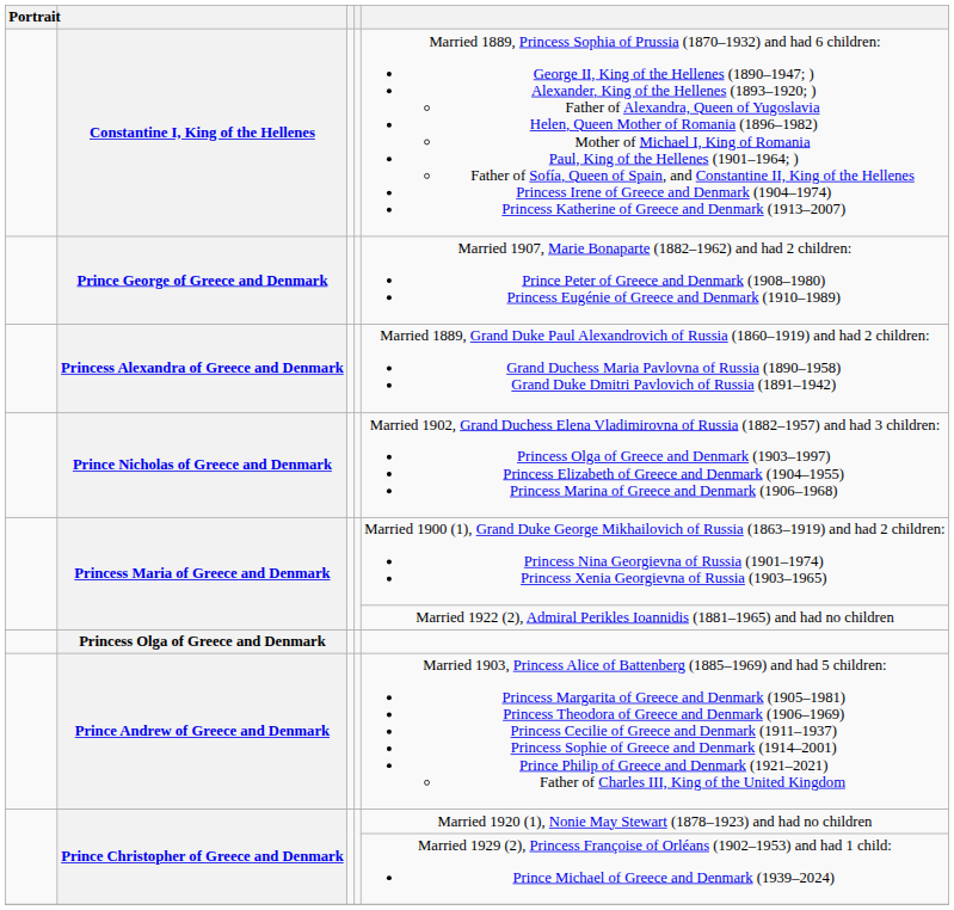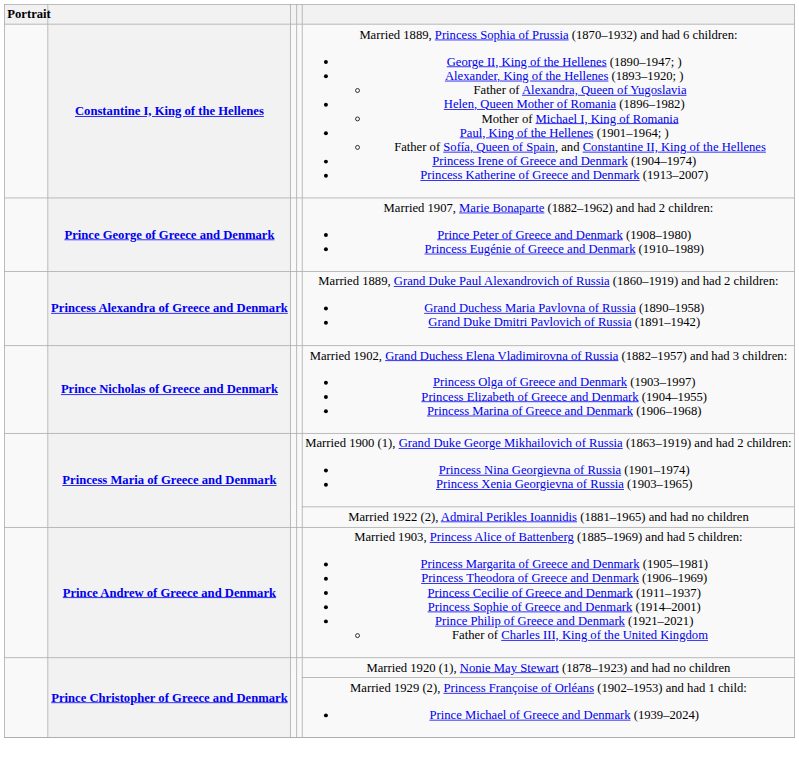 <table class="wikitable sortable sticky-header">
 <tr>
 <th scope="col" class="unsortable" style=max-width:3em>Portrait</th>
 <th scope="col" style=max-width:3em></th>
 <th scope="col" style=max-width:3em></th>
 <th scope="col" style=max-width:3em></th>
 <th scope="col" class="unsortable" style=max-width:3em></th>
 </tr>
 <tr>
 <td class="float-center" style="text-align:center;"></td>
 <th scope="row" class="float-center" style="text-align:center;" data-sort-value="of Greece, Constantine"><a href='#'>Constantine I, King of the Hellenes</a> </th>
 <td class="float-center" style="text-align:center;"></td>
 <td class="float-center" style="text-align:center;"></td>
 <td class="float-center" style="text-align:center;">Married 1889, <a href='#'>Princess Sophia of Prussia</a> (1870–1932) and had 6 children:<br><ul><li><a href='#'>George II, King of the Hellenes</a> (1890–1947; )</li><li><a href='#'>Alexander, King of the Hellenes</a> (1893–1920; )<ul><li>Father of <a href='#'>Alexandra, Queen of Yugoslavia</a></li></ul></li><li><a href='#'>Helen, Queen Mother of Romania</a> (1896–1982)<ul><li>Mother of <a href='#'>Michael I, King of Romania</a></li></ul></li><li><a href='#'>Paul, King of the Hellenes</a> (1901–1964; )<ul><li>Father of <a href='#'>Sofía, Queen of Spain</a>, and <a href='#'>Constantine II, King of the Hellenes</a></li></ul></li><li><a href='#'>Princess Irene of Greece and Denmark</a> (1904–1974)</li><li><a href='#'>Princess Katherine of Greece and Denmark</a> (1913–2007)</li></ul></td>
 </tr>
 <tr>
 <td class="float-center" style="text-align:center;"></td>
 <th scope="row" class="float-center" style="text-align:center;" data-sort-value="of Greece, George"><a href='#'>Prince George of Greece and Denmark</a></th>
 <td class="float-center" style="text-align:center;"></td>
 <td class="float-center" style="text-align:center;"></td>
 <td class="float-center" style="text-align:center;">Married 1907, <a href='#'>Marie Bonaparte</a> (1882–1962) and had 2 children:<br><ul><li><a href='#'>Prince Peter of Greece and Denmark</a> (1908–1980)</li><li><a href='#'>Princess Eugénie of Greece and Denmark</a> (1910–1989)</li></ul></td>
 </tr>
 <tr>
 <td class="float-center" style="text-align:center;"></td>
 <th scope="row" class="float-center" style="text-align:center;" data-sort-value="of Greece, Alexandra"><a href='#'>Princess Alexandra of Greece and Denmark</a></th>
 <td class="float-center" style="text-align:center;"></td>
 <td class="float-center" style="text-align:center;"></td>
 <td class="float-center" style="text-align:center;">Married 1889, <a href='#'>Grand Duke Paul Alexandrovich of Russia</a> (1860–1919) and had 2 children:<br><ul><li><a href='#'>Grand Duchess Maria Pavlovna of Russia</a> (1890–1958)</li><li><a href='#'>Grand Duke Dmitri Pavlovich of Russia</a> (1891–1942)</li></ul></td>
 </tr>
 <tr>
 <td class="float-center" style="text-align:center;"></td>
 <th scope="row" class="float-center" style="text-align:center;" data-sort-value="of Greece, Nicholas"><a href='#'>Prince Nicholas of Greece and Denmark</a></th>
 <td class="float-center" style="text-align:center;"></td>
 <td class="float-center" style="text-align:center;"></td>
 <td class="float-center" style="text-align:center;">Married 1902, <a href='#'>Grand Duchess Elena Vladimirovna of Russia</a> (1882–1957) and had 3 children:<br><ul><li><a href='#'>Princess Olga of Greece and Denmark</a> (1903–1997)</li><li><a href='#'>Princess Elizabeth of Greece and Denmark</a> (1904–1955)</li><li><a href='#'>Princess Marina of Greece and Denmark</a> (1906–1968)</li></ul></td>
 </tr>
 <tr>
 <td class="float-center" style="text-align:center;" rowspan="2"></td>
 <th scope="rowgroup" class="float-center" style="text-align:center;" rowspan="2" data-sort-value="of Greece, Maria"><a href='#'>Princess Maria of Greece and Denmark</a></th>
 <td class="float-center" style="text-align:center;" rowspan="2"></td>
 <td class="float-center" style="text-align:center;" rowspan="2"></td>
 <td class="float-center" style="text-align:center;">Married 1900 (1), <a href='#'>Grand Duke George Mikhailovich of Russia</a> (1863–1919) and had 2 children:<br><ul><li><a href='#'>Princess Nina Georgievna of Russia</a> (1901–1974)</li><li><a href='#'>Princess Xenia Georgievna of Russia</a> (1903–1965)</li></ul></td>
 </tr>
 <tr>
 <td class="float-center" style="text-align:center;">Married 1922 (2), <a href='#'>Admiral Perikles Ioannidis</a> (1881–1965) and had no children</td>
 </tr>
 <tr>
 <td class="float-center" style="text-align:center;"></td>
-<th scope="row" class="float-center" style="text-align:center;" data-sort-value="of Greece, Olga">Princess Olga of Greece and Denmark</th>
-<td class="float-center" style="text-align:center;"></td>
-<td class="float-center" style="text-align:center;"></td>
-<td class="float-center" style="text-align:center;"></td>
-</tr>
-<tr>
-<td class="float-center" style="text-align:center;"></td>
 <th scope="row" class="float-center" style="text-align:center;" data-sort-value="of Greece, Andrew"><a href='#'>Prince Andrew of Greece and Denmark</a></th>
 <td class="float-center" style="text-align:center;"></td>
 <td class="float-center" style="text-align:center;"></td>
 <td class="float-center" style="text-align:center;">Married 1903, <a href='#'>Princess Alice of Battenberg</a> (1885–1969) and had 5 children:<br><ul><li><a href='#'>Princess Margarita of Greece and Denmark</a> (1905–1981)</li><li><a href='#'>Princess Theodora of Greece and Denmark</a> (1906–1969)</li><li><a href='#'>Princess Cecilie of Greece and Denmark</a> (1911–1937)</li><li><a href='#'>Princess Sophie of Greece and Denmark</a> (1914–2001)</li><li><a href='#'>Prince Philip of Greece and Denmark</a> (1921–2021)<ul><li>Father of <a href='#'>Charles III, King of the United Kingdom</a></li></ul></li></ul></td>
 </tr>
 <tr>
 <td class="float-center" style="text-align:center;" rowspan="2"></td>
 <th scope="rowgroup" class="float-center" style="text-align:center;" rowspan="2" data-sort-value="of Greece, Christopher"><a href='#'>Prince Christopher of Greece and Denmark</a></th>
 <td class="float-center" style="text-align:center;" rowspan="2"></td>
 <td class="float-center" style="text-align:center;" rowspan="2"></td>
 <td class="float-center" style="text-align:center;">Married 1920 (1), <a href='#'>Nonie May Stewart</a> (1878–1923) and had no children</td>
 </tr>
 <tr>
 <td class="float-center" style="text-align:center;">Married 1929 (2), <a href='#'>Princess Françoise of Orléans</a> (1902–1953) and had 1 child:<br><ul><li><a href='#'>Prince Michael of Greece and Denmark</a> (1939–2024)</li></ul></td>
 </tr>
 <tr>
 </tr>
 </table>
